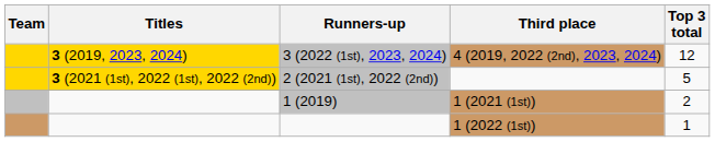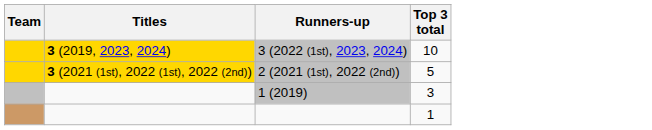 <table class="wikitable sortable">
 <tr>
 <th>Team</th>
 <th>Titles</th>
 <th>Runners-up</th>
-<th>Third place</th>
 <th data-sort-type="number">Top 3 <br> total</th>
 </tr>
 <tr>
 <td style="background:gold"></td>
 <td style="background:gold"><strong>3</strong> (2019, <a href='#'>2023</a>, <a href='#'>2024</a>)</td>
 <td style="background:silver">3 (2022 <small>(1st)</small>, <a href='#'>2023</a>, <a href='#'>2024</a>)</td>
-<td style="background:#cc9966">4 (2019, 2022 <small>(2nd)</small>, <a href='#'>2023</a>, <a href='#'>2024</a>)</td>
-<td align=center>12</td>
+<td align=center>10</td>
 </tr>
 <tr>
 <td style="background:gold"></td>
 <td style="background:gold"><strong>3</strong> (2021 <small>(1st)</small>, 2022 <small>(1st)</small>, 2022 <small>(2nd)</small>)</td>
 <td style="background:silver">2 (2021 <small>(1st)</small>, 2022 <small>(2nd)</small>)</td>
-<td></td>
 <td align=center>5</td>
 </tr>
 <tr>
 <td style="background:silver"></td>
 <td></td>
 <td style="background:silver">1 (2019)</td>
-<td style="background:#cc9966">1 (2021 <small>(1st)</small>)</td>
-<td align=center>2</td>
+<td align=center>3</td>
 </tr>
 <tr>
 <td style="background:#cc9966"></td>
 <td></td>
 <td></td>
-<td style="background:#cc9966">1 (2022 <small>(1st)</small>)</td>
 <td align=center>1</td>
 </tr>
 </table>
